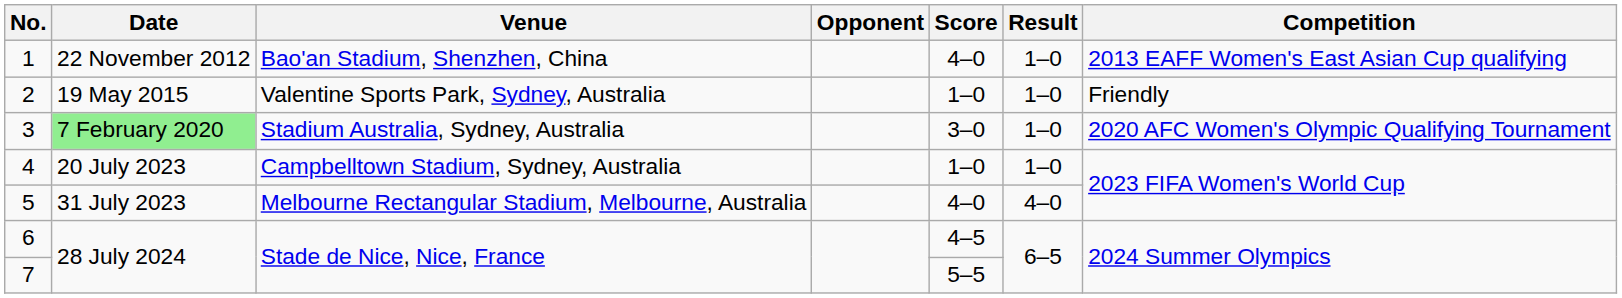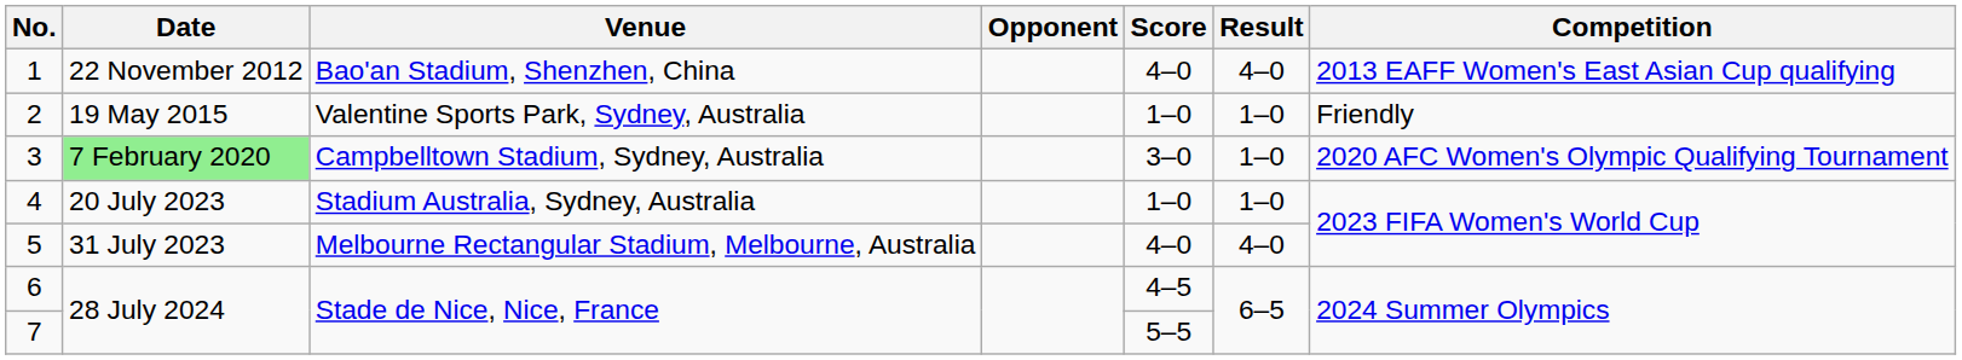 <table class="wikitable sortable">
 <tr>
 <th scope="col">No.</th>
 <th scope="col">Date</th>
 <th scope="col">Venue</th>
 <th scope="col">Opponent</th>
 <th scope="col">Score</th>
 <th scope="col">Result</th>
 <th scope="col">Competition</th>
 </tr>
 <tr>
 <td style="text-align:center">1</td>
 <td>22 November 2012</td>
 <td><a href='#'>Bao'an Stadium</a>, <a href='#'>Shenzhen</a>, China</td>
 <td></td>
 <td style="text-align:center">4–0</td>
-<td style="text-align:center">1–0</td>
+<td style="text-align:center">4–0</td>
 <td><a href='#'>2013 EAFF Women's East Asian Cup qualifying</a></td>
 </tr>
 <tr>
 <td style="text-align:center">2</td>
 <td>19 May 2015</td>
 <td>Valentine Sports Park, <a href='#'>Sydney</a>, Australia</td>
 <td></td>
 <td style="text-align:center">1–0</td>
 <td style="text-align:center">1–0</td>
 <td>Friendly</td>
 </tr>
 <tr>
 <td style="text-align:center">3</td>
 <td style="background: lightgreen;">7 February 2020</td>
-<td><a href='#'>Stadium Australia</a>, Sydney, Australia</td>
+<td><a href='#'>Campbelltown Stadium</a>, Sydney, Australia</td>
 <td></td>
 <td style="text-align:center">3–0</td>
 <td style="text-align:center">1–0</td>
 <td><a href='#'>2020 AFC Women's Olympic Qualifying Tournament</a></td>
 </tr>
 <tr>
 <td style="text-align:center">4</td>
 <td>20 July 2023</td>
-<td><a href='#'>Campbelltown Stadium</a>, Sydney, Australia</td>
+<td><a href='#'>Stadium Australia</a>, Sydney, Australia</td>
 <td></td>
 <td style="text-align:center">1–0</td>
 <td style="text-align:center">1–0</td>
 <td rowspan=2><a href='#'>2023 FIFA Women's World Cup</a></td>
 </tr>
 <tr>
 <td style="text-align:center">5</td>
 <td>31 July 2023</td>
 <td><a href='#'>Melbourne Rectangular Stadium</a>, <a href='#'>Melbourne</a>, Australia</td>
 <td></td>
 <td style="text-align:center">4–0</td>
 <td style="text-align:center">4–0</td>
 </tr>
 <tr>
 <td style="text-align:center">6</td>
 <td rowspan=2>28 July 2024</td>
 <td rowspan=2><a href='#'>Stade de Nice</a>, <a href='#'>Nice</a>, <a href='#'>France</a></td>
 <td rowspan=2></td>
 <td style="text-align:center">4–5</td>
 <td rowspan=2 style="text-align:center">6–5</td>
 <td rowspan=2><a href='#'>2024 Summer Olympics</a></td>
 </tr>
 <tr>
 <td style="text-align:center">7</td>
 <td style="text-align:center">5–5</td>
 </tr>
 </table>
